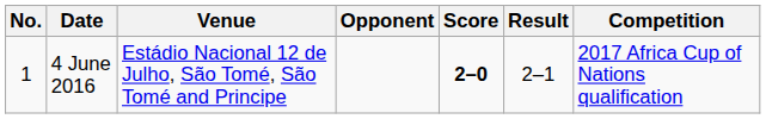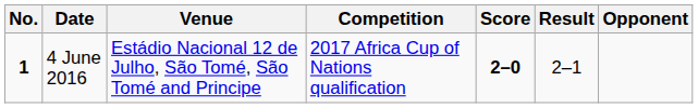 <table class="wikitable sortable">
 <tr>
 <th scope="col">No.</th>
 <th scope="col">Date</th>
 <th scope="col">Venue</th>
-<th scope="col">Opponent</th>
+<th scope="col">Competition</th>
 <th scope="col">Score</th>
 <th scope="col">Result</th>
-<th scope="col">Competition</th>
+<th scope="col">Opponent</th>
 </tr>
 <tr>
-<td align="center">1</td>
+<td align="center"><strong>1</strong></td>
 <td>4 June 2016</td>
 <td><a href='#'>Estádio Nacional 12 de Julho</a>, <a href='#'>São Tomé</a>, <a href='#'>São Tomé and Principe</a></td>
-<td></td>
+<td><a href='#'>2017 Africa Cup of Nations qualification</a></td>
 <td align="center"><strong>2–0</strong></td>
 <td align="center">2–1</td>
-<td><a href='#'>2017 Africa Cup of Nations qualification</a></td>
+<td></td>
 </tr>
 </table>
